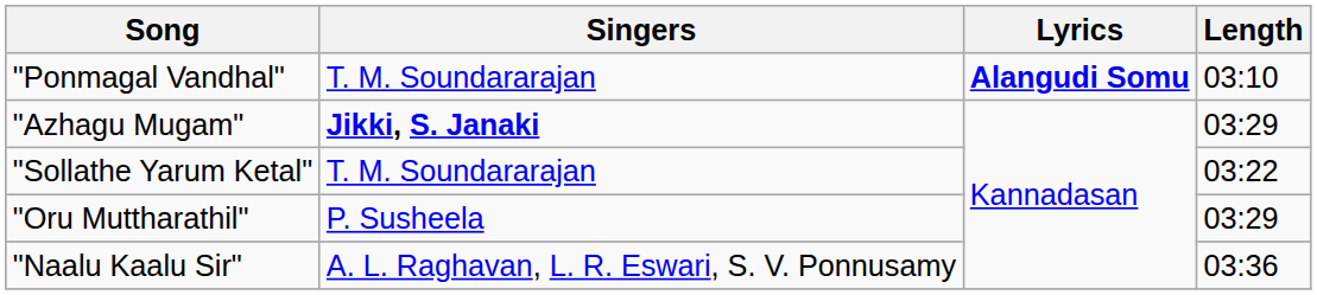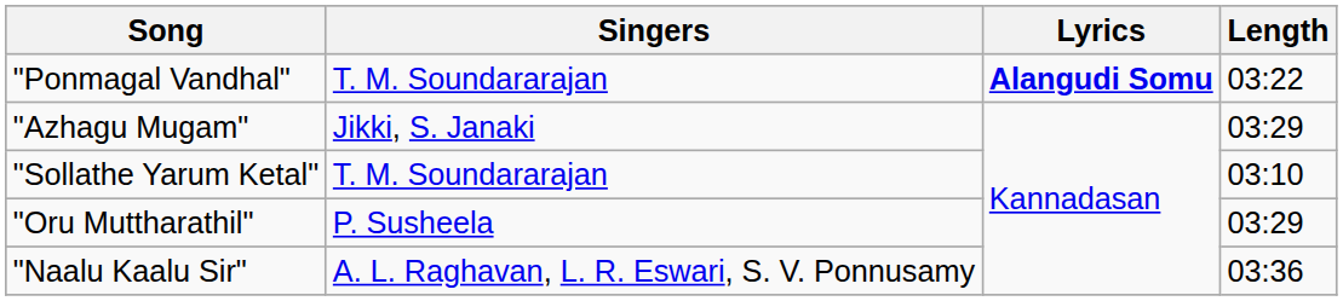 <table class="wikitable" style="font-size:95%;">
 <tr>
 <th>Song</th>
 <th>Singers</th>
 <th>Lyrics</th>
 <th>Length</th>
 </tr>
 <tr>
 <td>"Ponmagal Vandhal"</td>
 <td><a href='#'>T. M. Soundararajan</a></td>
 <td><strong><a href='#'>Alangudi Somu</a></strong></td>
-<td>03:10</td>
+<td>03:22</td>
 </tr>
 <tr>
 <td>"Azhagu Mugam"</td>
-<td><strong><a href='#'>Jikki</a>, <a href='#'>S. Janaki</a></strong></td>
+<td><a href='#'>Jikki</a>, <a href='#'>S. Janaki</a></td>
 <td rowspan="4"><a href='#'>Kannadasan</a></td>
 <td>03:29</td>
 </tr>
 <tr>
 <td>"Sollathe Yarum Ketal"</td>
 <td><a href='#'>T. M. Soundararajan</a></td>
-<td>03:22</td>
+<td>03:10</td>
 </tr>
 <tr>
 <td>"Oru Muttharathil"</td>
 <td><a href='#'>P. Susheela</a></td>
 <td>03:29</td>
 </tr>
 <tr>
 <td>"Naalu Kaalu Sir"</td>
 <td><a href='#'>A. L. Raghavan</a>, <a href='#'>L. R. Eswari</a>, S. V. Ponnusamy</td>
 <td>03:36</td>
 </tr>
 </table>
